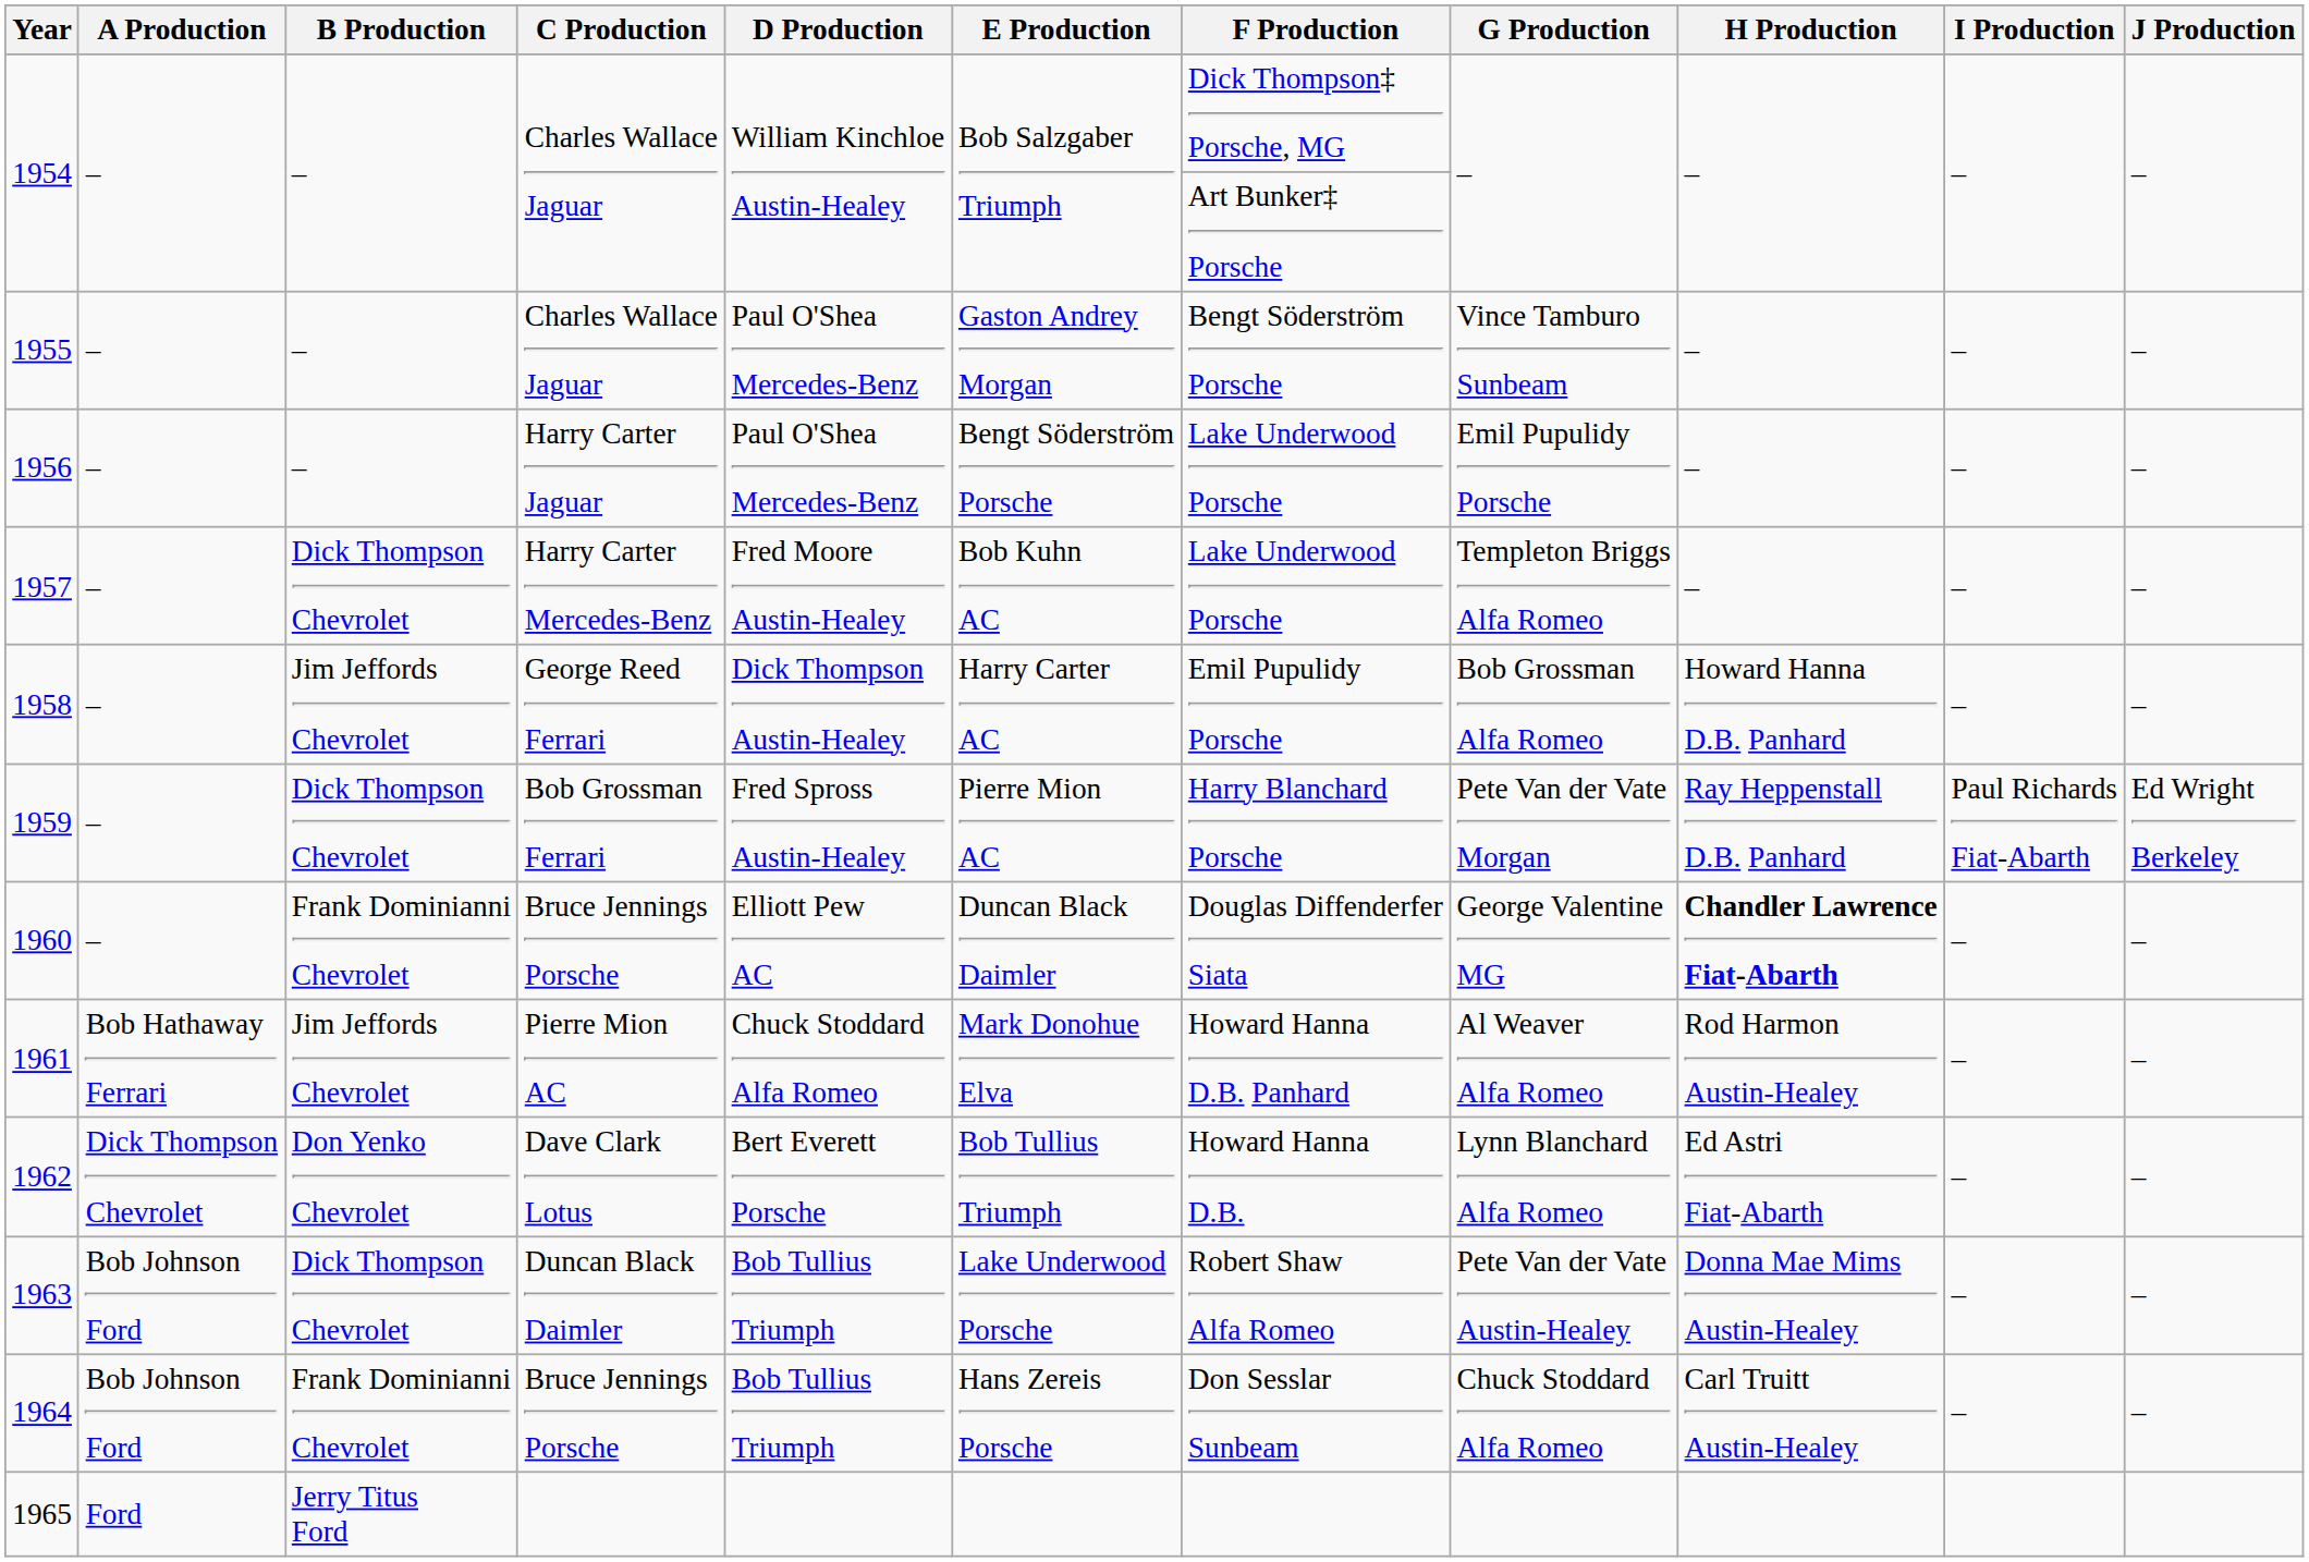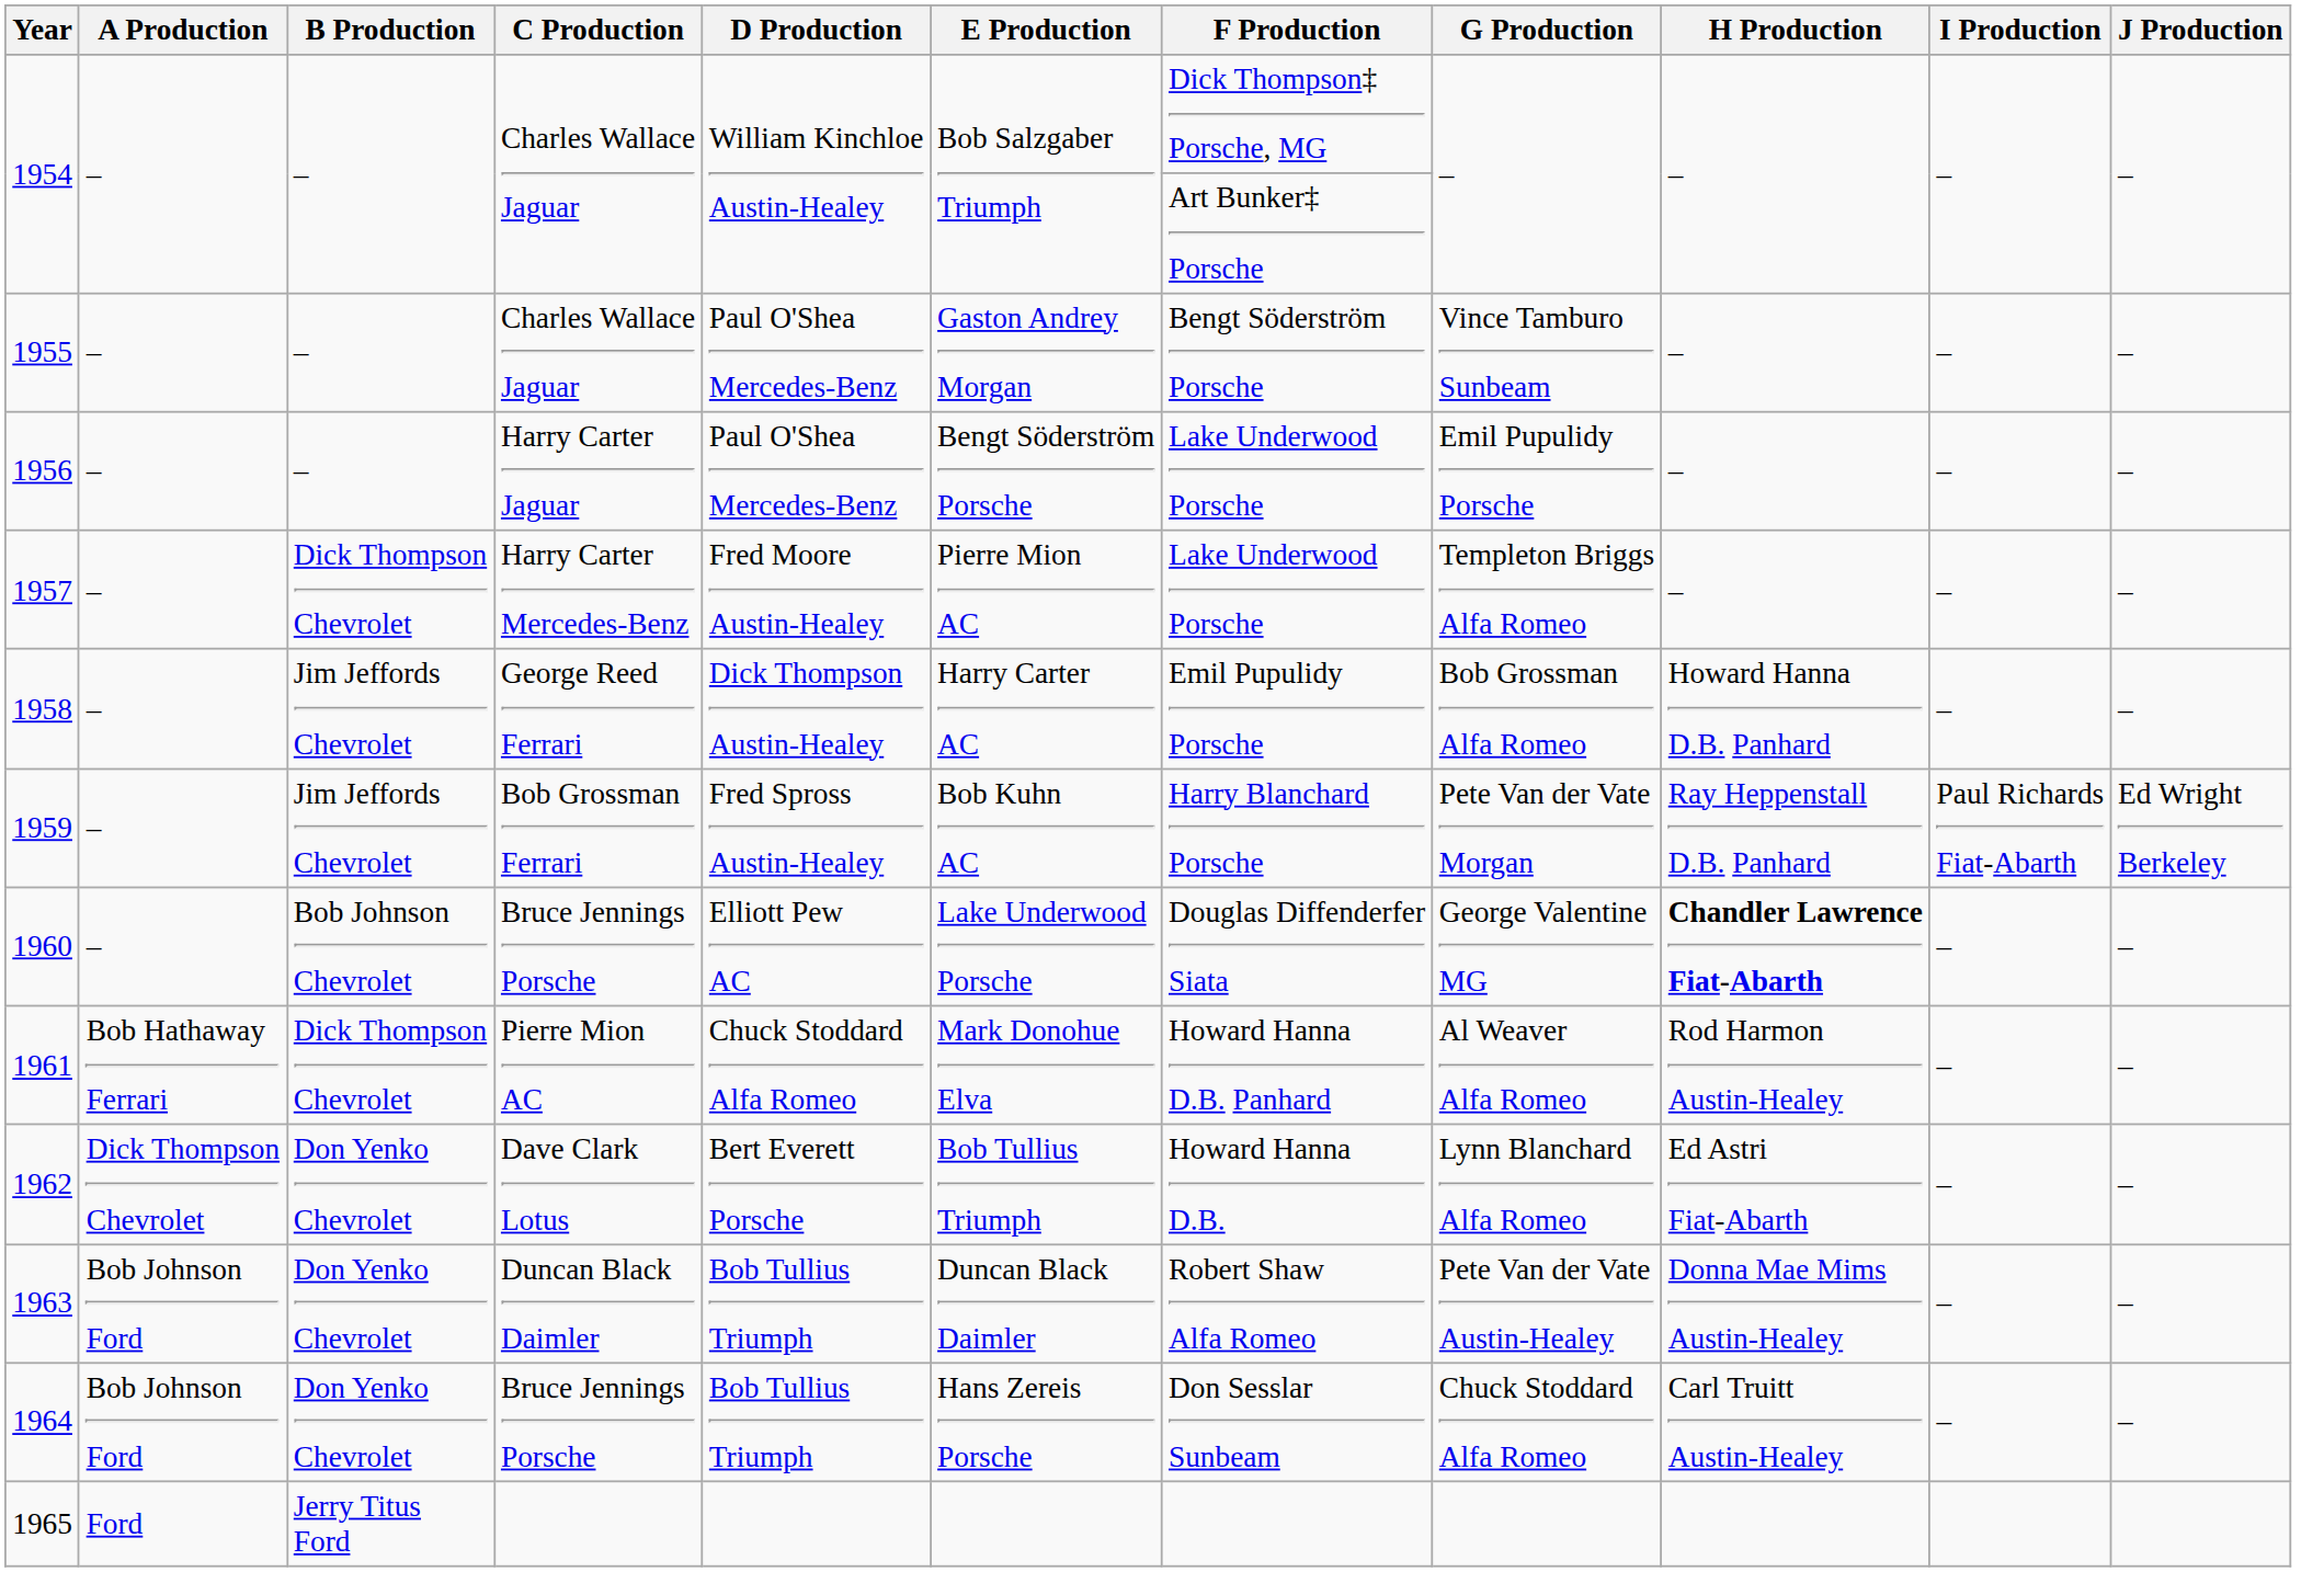 <table class="wikitable" style="font-size: 95%; white-space: nowrap;">
 <tr>
 <th>Year</th>
 <th>A Production</th>
 <th>B Production</th>
 <th>C Production</th>
 <th>D Production</th>
 <th>E Production</th>
 <th>F Production</th>
 <th>G Production</th>
 <th>H Production</th>
 <th>I Production</th>
 <th>J Production</th>
 </tr>
 <tr>
 <td rowspan=2><a href='#'>1954</a></td>
 <td rowspan=2>–</td>
 <td rowspan=2>–</td>
 <td rowspan=2> Charles Wallace<hr><a href='#'>Jaguar</a></td>
 <td rowspan=2> William Kinchloe<hr><a href='#'>Austin-Healey</a></td>
 <td rowspan=2> Bob Salzgaber<hr><a href='#'>Triumph</a></td>
 <td> <a href='#'>Dick Thompson</a>‡<hr><a href='#'>Porsche</a>, <a href='#'>MG</a></td>
 <td rowspan=2>–</td>
 <td rowspan=2>–</td>
 <td rowspan=2>–</td>
 <td rowspan=2>–</td>
 </tr>
 <tr>
 <td> Art Bunker‡<hr><a href='#'>Porsche</a></td>
 </tr>
 <tr>
 <td><a href='#'>1955</a></td>
 <td>–</td>
 <td>–</td>
 <td> Charles Wallace<hr><a href='#'>Jaguar</a></td>
 <td> Paul O'Shea<hr><a href='#'>Mercedes-Benz</a></td>
 <td> <a href='#'>Gaston Andrey</a><hr><a href='#'>Morgan</a></td>
 <td> Bengt Söderström<hr><a href='#'>Porsche</a></td>
 <td> Vince Tamburo<hr><a href='#'>Sunbeam</a></td>
 <td>–</td>
 <td>–</td>
 <td>–</td>
 </tr>
 <tr>
 <td><a href='#'>1956</a></td>
 <td>–</td>
 <td>–</td>
 <td> Harry Carter<hr><a href='#'>Jaguar</a></td>
 <td> Paul O'Shea<hr><a href='#'>Mercedes-Benz</a></td>
 <td> Bengt Söderström<hr><a href='#'>Porsche</a></td>
 <td> <a href='#'>Lake Underwood</a><hr><a href='#'>Porsche</a></td>
 <td> Emil Pupulidy<hr><a href='#'>Porsche</a></td>
 <td>–</td>
 <td>–</td>
 <td>–</td>
 </tr>
 <tr>
 <td><a href='#'>1957</a></td>
 <td>–</td>
 <td> <a href='#'>Dick Thompson</a><hr><a href='#'>Chevrolet</a></td>
 <td> Harry Carter<hr><a href='#'>Mercedes-Benz</a></td>
 <td> Fred Moore<hr><a href='#'>Austin-Healey</a></td>
-<td> Bob Kuhn<hr><a href='#'>AC</a></td>
+<td> Pierre Mion<hr><a href='#'>AC</a></td>
 <td> <a href='#'>Lake Underwood</a><hr><a href='#'>Porsche</a></td>
 <td> Templeton Briggs<hr><a href='#'>Alfa Romeo</a></td>
 <td>–</td>
 <td>–</td>
 <td>–</td>
 </tr>
 <tr>
 <td><a href='#'>1958</a></td>
 <td>–</td>
 <td> Jim Jeffords<hr><a href='#'>Chevrolet</a></td>
 <td> George Reed<hr><a href='#'>Ferrari</a></td>
 <td> <a href='#'>Dick Thompson</a><hr><a href='#'>Austin-Healey</a></td>
 <td> Harry Carter<hr><a href='#'>AC</a></td>
 <td> Emil Pupulidy<hr><a href='#'>Porsche</a></td>
 <td> Bob Grossman<hr><a href='#'>Alfa Romeo</a></td>
 <td> Howard Hanna<hr><a href='#'>D.B.</a> <a href='#'>Panhard</a></td>
 <td>–</td>
 <td>–</td>
 </tr>
 <tr>
 <td><a href='#'>1959</a></td>
 <td>–</td>
-<td> <a href='#'>Dick Thompson</a><hr><a href='#'>Chevrolet</a></td>
+<td> Jim Jeffords<hr><a href='#'>Chevrolet</a></td>
 <td> Bob Grossman<hr><a href='#'>Ferrari</a></td>
 <td> Fred Spross<hr><a href='#'>Austin-Healey</a></td>
-<td> Pierre Mion<hr><a href='#'>AC</a></td>
+<td> Bob Kuhn<hr><a href='#'>AC</a></td>
 <td> <a href='#'>Harry Blanchard</a><hr><a href='#'>Porsche</a></td>
 <td> Pete Van der Vate<hr><a href='#'>Morgan</a></td>
 <td> <a href='#'>Ray Heppenstall</a><hr><a href='#'>D.B.</a> <a href='#'>Panhard</a></td>
 <td> Paul Richards<hr><a href='#'>Fiat</a>-<a href='#'>Abarth</a></td>
 <td> Ed Wright<hr><a href='#'>Berkeley</a></td>
 </tr>
 <tr>
 <td><a href='#'>1960</a></td>
 <td>–</td>
-<td> Frank Dominianni<hr><a href='#'>Chevrolet</a></td>
+<td> Bob Johnson<hr><a href='#'>Chevrolet</a></td>
 <td> Bruce Jennings<hr><a href='#'>Porsche</a></td>
 <td> Elliott Pew<hr><a href='#'>AC</a></td>
-<td> Duncan Black<hr><a href='#'>Daimler</a></td>
+<td> <a href='#'>Lake Underwood</a><hr><a href='#'>Porsche</a></td>
 <td> Douglas Diffenderfer<hr><a href='#'>Siata</a></td>
 <td> George Valentine<hr><a href='#'>MG</a></td>
 <td><strong> Chandler Lawrence<hr><a href='#'>Fiat</a>-<a href='#'>Abarth</a></strong></td>
 <td>–</td>
 <td>–</td>
 </tr>
 <tr>
 <td><a href='#'>1961</a></td>
 <td> Bob Hathaway<hr><a href='#'>Ferrari</a></td>
-<td> Jim Jeffords<hr><a href='#'>Chevrolet</a></td>
+<td> <a href='#'>Dick Thompson</a><hr><a href='#'>Chevrolet</a></td>
 <td> Pierre Mion<hr><a href='#'>AC</a></td>
 <td> Chuck Stoddard<hr><a href='#'>Alfa Romeo</a></td>
 <td> <a href='#'>Mark Donohue</a><hr><a href='#'>Elva</a></td>
 <td> Howard Hanna<hr><a href='#'>D.B.</a> <a href='#'>Panhard</a></td>
 <td> Al Weaver<hr><a href='#'>Alfa Romeo</a></td>
 <td> Rod Harmon<hr><a href='#'>Austin-Healey</a></td>
 <td>–</td>
 <td>–</td>
 </tr>
 <tr>
 <td><a href='#'>1962</a></td>
 <td> <a href='#'>Dick Thompson</a><hr><a href='#'>Chevrolet</a></td>
 <td> <a href='#'>Don Yenko</a><hr><a href='#'>Chevrolet</a></td>
 <td> Dave Clark<hr><a href='#'>Lotus</a></td>
 <td> Bert Everett<hr><a href='#'>Porsche</a></td>
 <td> <a href='#'>Bob Tullius</a><hr><a href='#'>Triumph</a></td>
 <td> Howard Hanna<hr><a href='#'>D.B.</a></td>
 <td> Lynn Blanchard<hr><a href='#'>Alfa Romeo</a></td>
 <td> Ed Astri<hr><a href='#'>Fiat</a>-<a href='#'>Abarth</a></td>
 <td>–</td>
 <td>–</td>
 </tr>
 <tr>
 <td><a href='#'>1963</a></td>
 <td> Bob Johnson<hr><a href='#'>Ford</a></td>
-<td> <a href='#'>Dick Thompson</a><hr><a href='#'>Chevrolet</a></td>
+<td> <a href='#'>Don Yenko</a><hr><a href='#'>Chevrolet</a></td>
 <td> Duncan Black<hr><a href='#'>Daimler</a></td>
 <td> <a href='#'>Bob Tullius</a><hr><a href='#'>Triumph</a></td>
-<td> <a href='#'>Lake Underwood</a><hr><a href='#'>Porsche</a></td>
+<td> Duncan Black<hr><a href='#'>Daimler</a></td>
 <td> Robert Shaw<hr><a href='#'>Alfa Romeo</a></td>
 <td> Pete Van der Vate<hr><a href='#'>Austin-Healey</a></td>
 <td> <a href='#'>Donna Mae Mims</a><hr><a href='#'>Austin-Healey</a></td>
 <td>–</td>
 <td>–</td>
 </tr>
 <tr>
 <td><a href='#'>1964</a></td>
 <td> Bob Johnson<hr><a href='#'>Ford</a></td>
-<td> Frank Dominianni<hr><a href='#'>Chevrolet</a></td>
+<td> <a href='#'>Don Yenko</a><hr><a href='#'>Chevrolet</a></td>
 <td> Bruce Jennings<hr><a href='#'>Porsche</a></td>
 <td> <a href='#'>Bob Tullius</a><hr><a href='#'>Triumph</a></td>
 <td> Hans Zereis<hr><a href='#'>Porsche</a></td>
 <td> Don Sesslar<hr><a href='#'>Sunbeam</a></td>
 <td> Chuck Stoddard<hr><a href='#'>Alfa Romeo</a></td>
 <td> Carl Truitt<hr><a href='#'>Austin-Healey</a></td>
 <td>–</td>
 <td>–</td>
 </tr>
 <tr>
 <td>1965</td>
 <td><a href='#'>Ford</a></td>
 <td><a href='#'>Jerry Titus</a><br><a href='#'>Ford</a></td>
 <td></td>
 <td></td>
 <td></td>
 <td></td>
 <td></td>
 <td></td>
 <td></td>
 <td></td>
 </tr>
 </table>
